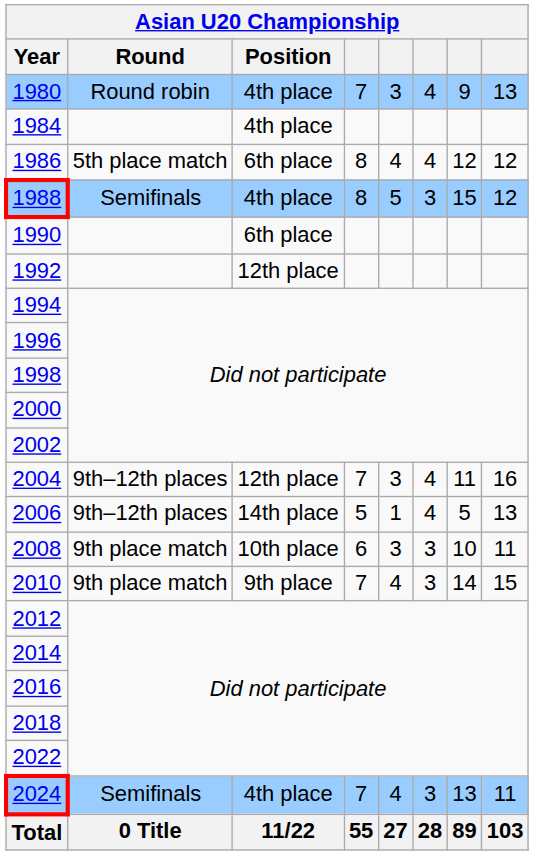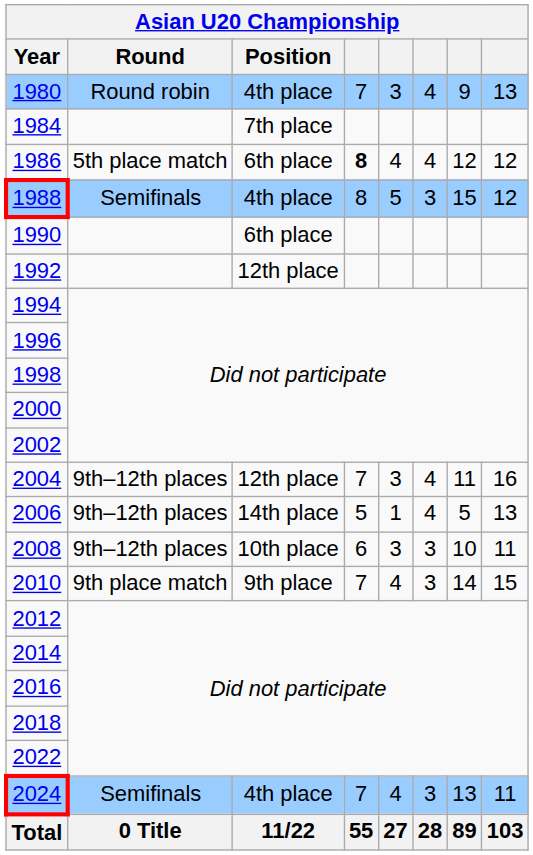 <table class="wikitable" style="text-align: center;">
 <tr>
 <th colspan=9><a href='#'>Asian U20 Championship</a></th>
 </tr>
 <tr>
 <th>Year</th>
 <th>Round</th>
 <th>Position</th>
 <th></th>
 <th></th>
 <th></th>
 <th></th>
 <th></th>
 </tr>
 <tr bgcolor=#9acdff>
 <td> <a href='#'>1980</a></td>
 <td>Round robin</td>
 <td>4th place</td>
 <td>7</td>
 <td>3</td>
 <td>4</td>
 <td>9</td>
 <td>13</td>
 </tr>
 <tr>
 <td> <a href='#'>1984</a></td>
 <td></td>
-<td>4th place</td>
+<td>7th place</td>
 <td></td>
 <td></td>
 <td></td>
 <td></td>
 <td></td>
 </tr>
 <tr>
 <td> <a href='#'>1986</a></td>
 <td>5th place match</td>
 <td>6th place</td>
-<td>8</td>
+<td><strong>8</strong></td>
 <td>4</td>
 <td>4</td>
 <td>12</td>
 <td>12</td>
 </tr>
 <tr bgcolor=#9acdff>
 <td style="border:3px solid red"> <a href='#'>1988</a></td>
 <td>Semifinals</td>
 <td>4th place</td>
 <td>8</td>
 <td>5</td>
 <td>3</td>
 <td>15</td>
 <td>12</td>
 </tr>
 <tr>
 <td> <a href='#'>1990</a></td>
 <td></td>
 <td>6th place</td>
 <td></td>
 <td></td>
 <td></td>
 <td></td>
 <td></td>
 </tr>
 <tr>
 <td> <a href='#'>1992</a></td>
 <td></td>
 <td>12th place</td>
 <td></td>
 <td></td>
 <td></td>
 <td></td>
 <td></td>
 </tr>
 <tr>
 <td> <a href='#'>1994</a></td>
 <td rowspan=5 colspan=7><em>Did not participate</em></td>
 </tr>
 <tr>
 <td> <a href='#'>1996</a></td>
 </tr>
 <tr>
 <td> <a href='#'>1998</a></td>
 </tr>
 <tr>
 <td> <a href='#'>2000</a></td>
 </tr>
 <tr>
 <td> <a href='#'>2002</a></td>
 </tr>
 <tr>
 <td> <a href='#'>2004</a></td>
 <td>9th–12th places</td>
 <td>12th place</td>
 <td>7</td>
 <td>3</td>
 <td>4</td>
 <td>11</td>
 <td>16</td>
 </tr>
 <tr>
 <td> <a href='#'>2006</a></td>
 <td>9th–12th places</td>
 <td>14th place</td>
 <td>5</td>
 <td>1</td>
 <td>4</td>
 <td>5</td>
 <td>13</td>
 </tr>
 <tr>
 <td> <a href='#'>2008</a></td>
-<td>9th place match</td>
+<td>9th–12th places</td>
 <td>10th place</td>
 <td>6</td>
 <td>3</td>
 <td>3</td>
 <td>10</td>
 <td>11</td>
 </tr>
 <tr>
 <td> <a href='#'>2010</a></td>
 <td>9th place match</td>
 <td>9th place</td>
 <td>7</td>
 <td>4</td>
 <td>3</td>
 <td>14</td>
 <td>15</td>
 </tr>
 <tr>
 <td> <a href='#'>2012</a></td>
 <td rowspan=5 colspan=7><em>Did not participate</em></td>
 </tr>
 <tr>
 <td> <a href='#'>2014</a></td>
 </tr>
 <tr>
 <td> <a href='#'>2016</a></td>
 </tr>
 <tr>
 <td> <a href='#'>2018</a></td>
 </tr>
 <tr>
 <td> <a href='#'>2022</a></td>
 </tr>
 <tr bgcolor=#9acdff>
 <td style="border:3px solid red"> <a href='#'>2024</a></td>
 <td>Semifinals</td>
 <td>4th place</td>
 <td>7</td>
 <td>4</td>
 <td>3</td>
 <td>13</td>
 <td>11</td>
 </tr>
 <tr>
 <th>Total</th>
 <th>0 Title</th>
 <th>11/22</th>
 <th>55</th>
 <th>27</th>
 <th>28</th>
 <th>89</th>
 <th>103</th>
 </tr>
 </table>
